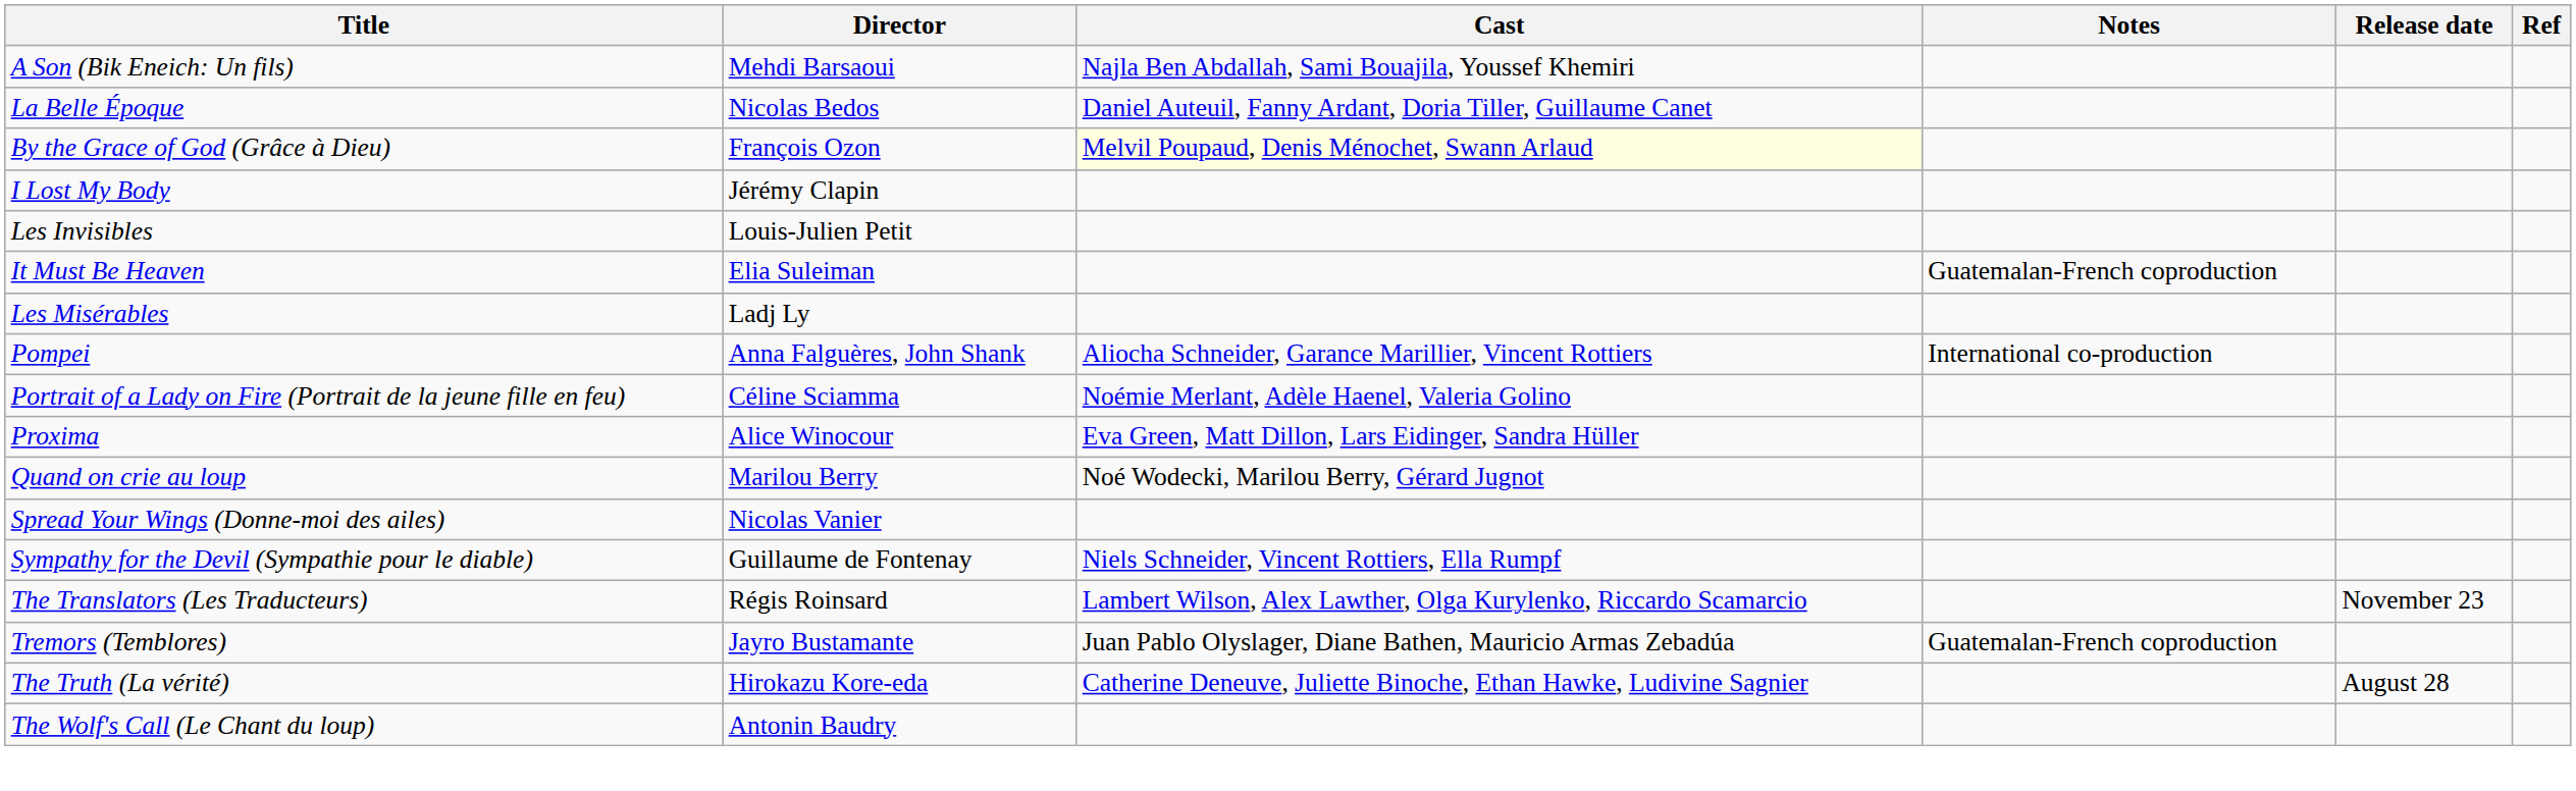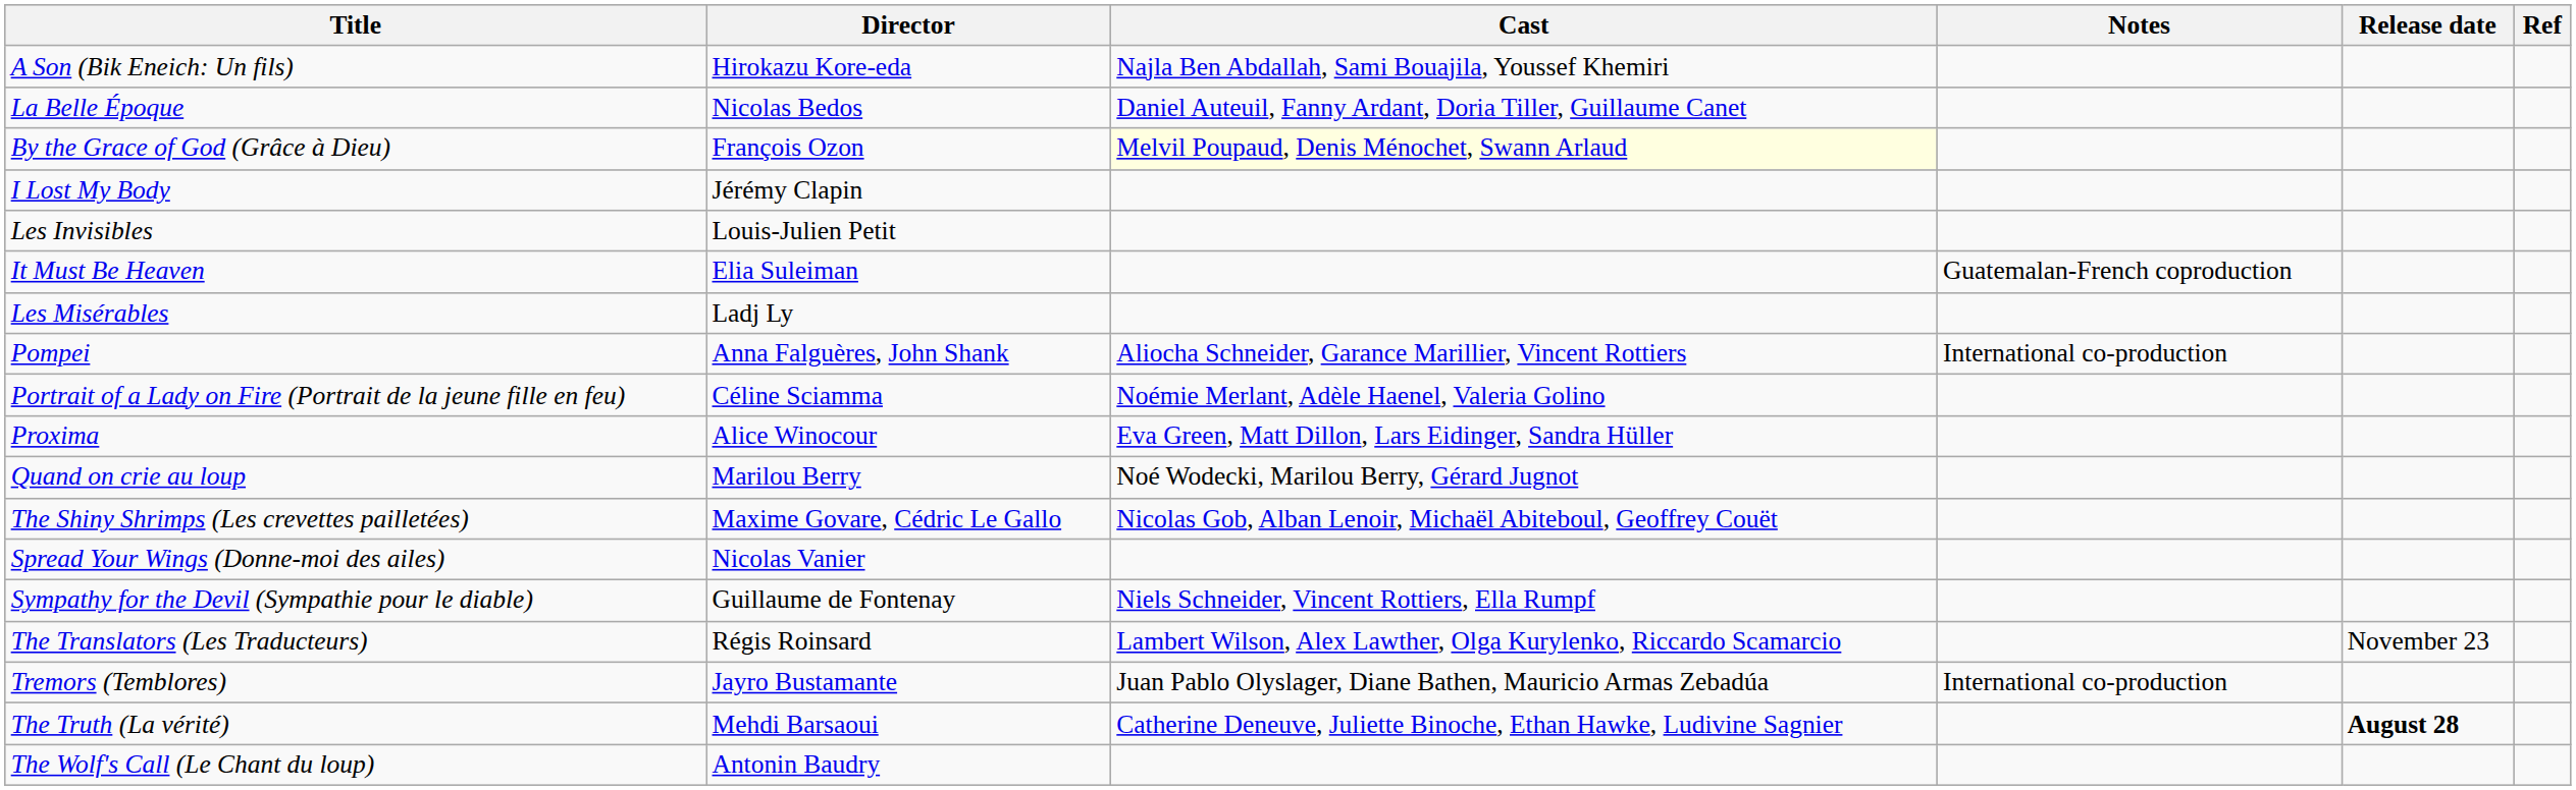 <table class="wikitable sortable" style="width:100%;">
 <tr>
 <th>Title</th>
 <th>Director</th>
 <th>Cast</th>
 <th>Notes</th>
 <th>Release date</th>
 <th>Ref</th>
 </tr>
 <tr>
 <td><em><a href='#'>A Son</a> (Bik Eneich: Un fils)</em></td>
-<td><a href='#'>Mehdi Barsaoui</a></td>
+<td><a href='#'>Hirokazu Kore-eda</a></td>
 <td><a href='#'>Najla Ben Abdallah</a>, <a href='#'>Sami Bouajila</a>, Youssef Khemiri</td>
 <td></td>
 <td></td>
 <td></td>
 </tr>
 <tr>
 <td><em><a href='#'>La Belle Époque</a></em></td>
 <td><a href='#'>Nicolas Bedos</a></td>
 <td><a href='#'>Daniel Auteuil</a>, <a href='#'>Fanny Ardant</a>, <a href='#'>Doria Tiller</a>, <a href='#'>Guillaume Canet</a></td>
 <td></td>
 <td></td>
 <td></td>
 </tr>
 <tr>
 <td><em><a href='#'>By the Grace of God</a> (Grâce à Dieu)</em></td>
 <td><a href='#'>François Ozon</a></td>
 <td style="background: lightyellow;"><a href='#'>Melvil Poupaud</a>, <a href='#'>Denis Ménochet</a>, <a href='#'>Swann Arlaud</a></td>
 <td></td>
 <td></td>
 <td></td>
 </tr>
 <tr>
 <td><em><a href='#'>I Lost My Body</a></em></td>
 <td>Jérémy Clapin</td>
 <td></td>
 <td></td>
 <td></td>
 <td></td>
 </tr>
 <tr>
 <td><em>Les Invisibles</em></td>
 <td>Louis-Julien Petit</td>
 <td></td>
 <td></td>
 <td></td>
 <td></td>
 </tr>
 <tr>
 <td><em><a href='#'>It Must Be Heaven</a></em></td>
 <td><a href='#'>Elia Suleiman</a></td>
 <td></td>
 <td>Guatemalan-French coproduction</td>
 <td></td>
 <td></td>
 </tr>
 <tr>
 <td><em><a href='#'>Les Misérables</a></em></td>
 <td>Ladj Ly</td>
 <td></td>
 <td></td>
 <td></td>
 <td></td>
 </tr>
 <tr>
 <td><em><a href='#'>Pompei</a></em></td>
 <td><a href='#'>Anna Falguères</a>, <a href='#'>John Shank</a></td>
 <td><a href='#'>Aliocha Schneider</a>, <a href='#'>Garance Marillier</a>, <a href='#'>Vincent Rottiers</a></td>
 <td>International co-production</td>
 <td></td>
 <td></td>
 </tr>
 <tr>
 <td><em><a href='#'>Portrait of a Lady on Fire</a> (Portrait de la jeune fille en feu)</em></td>
 <td><a href='#'>Céline Sciamma</a></td>
 <td><a href='#'>Noémie Merlant</a>, <a href='#'>Adèle Haenel</a>, <a href='#'>Valeria Golino</a></td>
 <td></td>
 <td></td>
 <td></td>
 </tr>
 <tr>
 <td><em><a href='#'>Proxima</a></em></td>
 <td><a href='#'>Alice Winocour</a></td>
 <td><a href='#'>Eva Green</a>, <a href='#'>Matt Dillon</a>, <a href='#'>Lars Eidinger</a>, <a href='#'>Sandra Hüller</a></td>
 <td></td>
 <td></td>
 <td></td>
 </tr>
 <tr>
 <td><em><a href='#'>Quand on crie au loup</a></em></td>
 <td><a href='#'>Marilou Berry</a></td>
 <td>Noé Wodecki, Marilou Berry, <a href='#'>Gérard Jugnot</a></td>
 <td></td>
 <td></td>
 <td></td>
 </tr>
 <tr>
+<td><em><a href='#'>The Shiny Shrimps</a> (Les crevettes pailletées)</em></td>
+<td><a href='#'>Maxime Govare</a>, <a href='#'>Cédric Le Gallo</a></td>
+<td><a href='#'>Nicolas Gob</a>, <a href='#'>Alban Lenoir</a>, <a href='#'>Michaël Abiteboul</a>, <a href='#'>Geoffrey Couët</a></td>
+<td></td>
+<td></td>
+<td></td>
+</tr>
+<tr>
 <td><em><a href='#'>Spread Your Wings</a> (Donne-moi des ailes)</em></td>
 <td><a href='#'>Nicolas Vanier</a></td>
 <td></td>
 <td></td>
 <td></td>
 <td></td>
 </tr>
 <tr>
 <td><em><a href='#'>Sympathy for the Devil</a> (Sympathie pour le diable)</em></td>
 <td>Guillaume de Fontenay</td>
 <td><a href='#'>Niels Schneider</a>, <a href='#'>Vincent Rottiers</a>, <a href='#'>Ella Rumpf</a></td>
 <td></td>
 <td></td>
 <td></td>
 </tr>
 <tr>
 <td><em><a href='#'>The Translators</a> (Les Traducteurs)</em></td>
 <td>Régis Roinsard</td>
 <td><a href='#'>Lambert Wilson</a>, <a href='#'>Alex Lawther</a>, <a href='#'>Olga Kurylenko</a>, <a href='#'>Riccardo Scamarcio</a></td>
 <td></td>
 <td>November 23</td>
 <td></td>
 </tr>
 <tr>
 <td><em><a href='#'>Tremors</a> (Temblores)</em></td>
 <td><a href='#'>Jayro Bustamante</a></td>
 <td>Juan Pablo Olyslager, Diane Bathen, Mauricio Armas Zebadúa</td>
-<td>Guatemalan-French coproduction</td>
+<td>International co-production</td>
 <td></td>
 <td></td>
 </tr>
 <tr>
 <td><em><a href='#'>The Truth</a> (La vérité)</em></td>
-<td><a href='#'>Hirokazu Kore-eda</a></td>
+<td><a href='#'>Mehdi Barsaoui</a></td>
 <td><a href='#'>Catherine Deneuve</a>, <a href='#'>Juliette Binoche</a>, <a href='#'>Ethan Hawke</a>, <a href='#'>Ludivine Sagnier</a></td>
 <td></td>
-<td>August 28</td>
+<td><strong>August 28</strong></td>
 <td></td>
 </tr>
 <tr>
 <td><em><a href='#'>The Wolf's Call</a> (Le Chant du loup)</em></td>
 <td><a href='#'>Antonin Baudry</a></td>
 <td></td>
 <td></td>
 <td></td>
 <td></td>
 </tr>
 </table>
